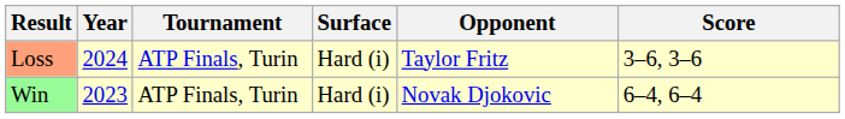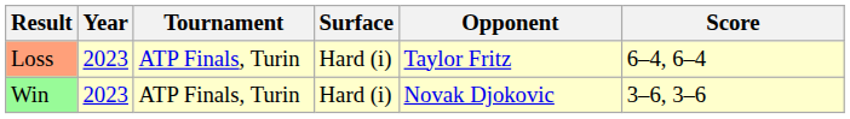 <table class="sortable wikitable">
 <tr>
 <th>Result</th>
 <th>Year</th>
 <th width=120>Tournament</th>
 <th>Surface</th>
 <th width=150>Opponent</th>
 <th width=150 class="unsortable">Score</th>
 </tr>
 <tr bgcolor=ffffcc>
 <td bgcolor=ffa07a>Loss</td>
-<td><a href='#'>2024</a></td>
+<td><a href='#'>2023</a></td>
 <td><a href='#'>ATP Finals</a>, Turin</td>
 <td>Hard (i)</td>
 <td> <a href='#'>Taylor Fritz</a></td>
-<td>3–6, 3–6</td>
+<td>6–4, 6–4</td>
 </tr>
 <tr bgcolor=ffffcc>
 <td bgcolor=98fb98>Win</td>
 <td><a href='#'>2023</a></td>
 <td>ATP Finals, Turin</td>
 <td>Hard (i)</td>
 <td> <a href='#'>Novak Djokovic</a></td>
-<td>6–4, 6–4</td>
+<td>3–6, 3–6</td>
 </tr>
 </table>
